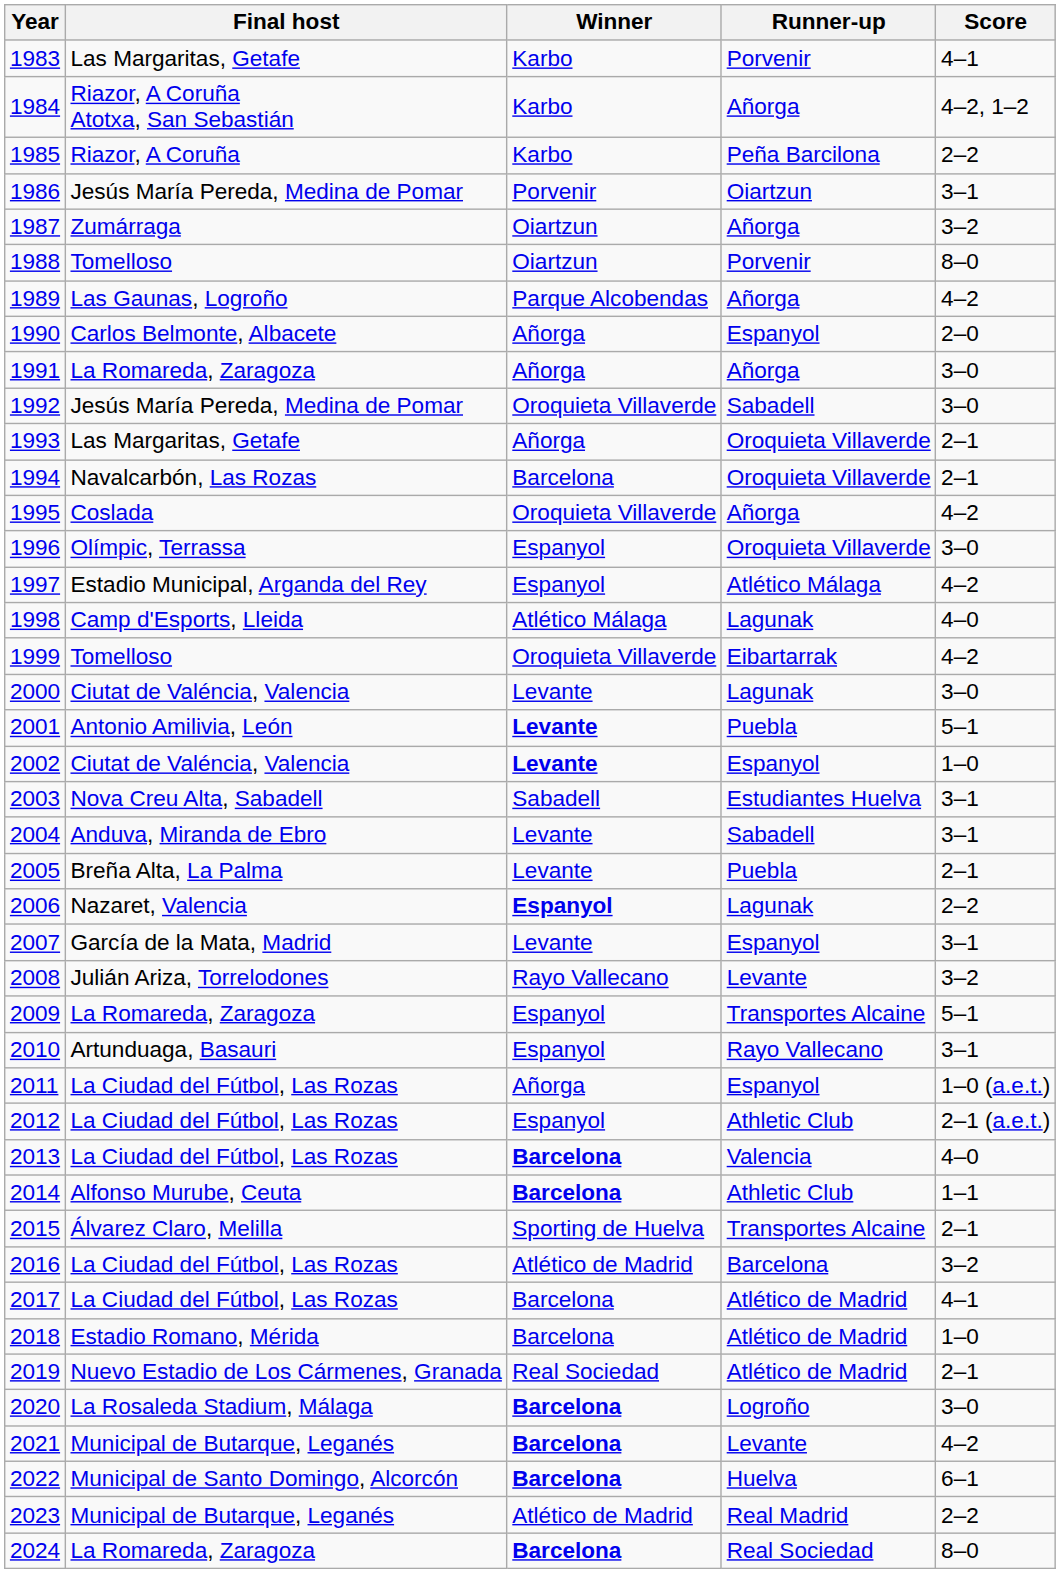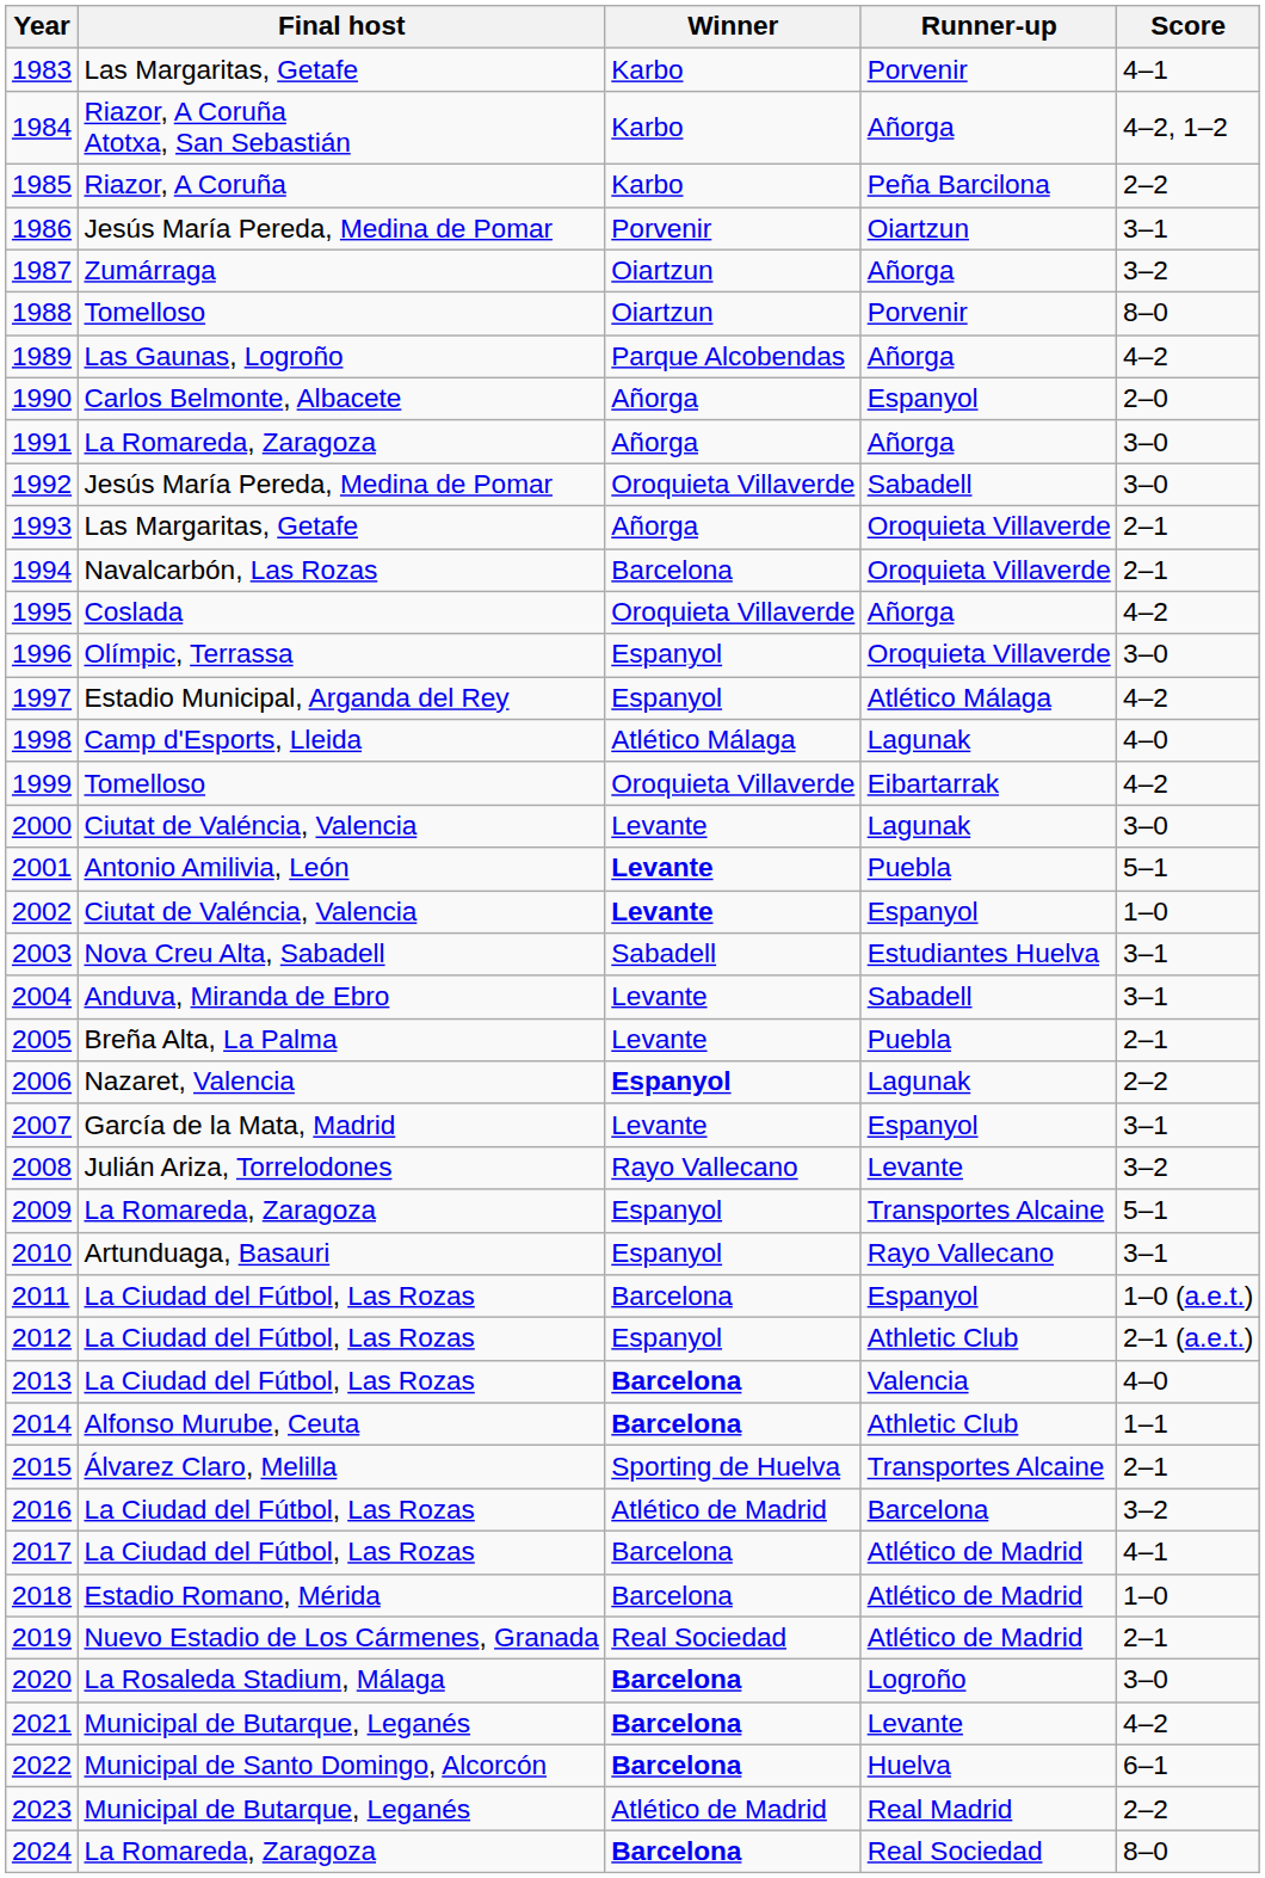 <table class="wikitable">
 <tr>
 <th>Year</th>
 <th>Final host</th>
 <th>Winner</th>
 <th>Runner-up</th>
 <th>Score</th>
 </tr>
 <tr>
 <td><a href='#'>1983</a></td>
 <td>Las Margaritas, <a href='#'>Getafe</a></td>
 <td><a href='#'>Karbo</a></td>
 <td><a href='#'>Porvenir</a></td>
 <td>4–1</td>
 </tr>
 <tr>
 <td><a href='#'>1984</a></td>
 <td><a href='#'>Riazor</a>, <a href='#'>A Coruña</a><br><a href='#'>Atotxa</a>, <a href='#'>San Sebastián</a></td>
 <td><a href='#'>Karbo</a></td>
 <td><a href='#'>Añorga</a></td>
 <td>4–2, 1–2</td>
 </tr>
 <tr>
 <td><a href='#'>1985</a></td>
 <td><a href='#'>Riazor</a>, <a href='#'>A Coruña</a></td>
 <td><a href='#'>Karbo</a></td>
 <td><a href='#'>Peña Barcilona</a></td>
 <td>2–2 </td>
 </tr>
 <tr>
 <td><a href='#'>1986</a></td>
 <td>Jesús María Pereda, <a href='#'>Medina de Pomar</a></td>
 <td><a href='#'>Porvenir</a></td>
 <td><a href='#'>Oiartzun</a></td>
 <td>3–1</td>
 </tr>
 <tr>
 <td><a href='#'>1987</a></td>
 <td><a href='#'>Zumárraga</a></td>
 <td><a href='#'>Oiartzun</a></td>
 <td><a href='#'>Añorga</a></td>
 <td>3–2</td>
 </tr>
 <tr>
 <td><a href='#'>1988</a></td>
 <td><a href='#'>Tomelloso</a></td>
 <td><a href='#'>Oiartzun</a></td>
 <td><a href='#'>Porvenir</a></td>
 <td>8–0</td>
 </tr>
 <tr>
 <td><a href='#'>1989</a></td>
 <td><a href='#'>Las Gaunas</a>, <a href='#'>Logroño</a></td>
 <td><a href='#'>Parque Alcobendas</a></td>
 <td><a href='#'>Añorga</a></td>
 <td>4–2</td>
 </tr>
 <tr>
 <td><a href='#'>1990</a></td>
 <td><a href='#'>Carlos Belmonte</a>, <a href='#'>Albacete</a></td>
 <td><a href='#'>Añorga</a></td>
 <td><a href='#'>Espanyol</a></td>
 <td>2–0</td>
 </tr>
 <tr>
 <td><a href='#'>1991</a></td>
 <td><a href='#'>La Romareda</a>, <a href='#'>Zaragoza</a></td>
 <td><a href='#'>Añorga</a></td>
 <td><a href='#'>Añorga</a></td>
 <td>3–0</td>
 </tr>
 <tr>
 <td><a href='#'>1992</a></td>
 <td>Jesús María Pereda, <a href='#'>Medina de Pomar</a></td>
 <td><a href='#'>Oroquieta Villaverde</a></td>
 <td><a href='#'>Sabadell</a></td>
 <td>3–0</td>
 </tr>
 <tr>
 <td><a href='#'>1993</a></td>
 <td>Las Margaritas, <a href='#'>Getafe</a></td>
 <td><a href='#'>Añorga</a></td>
 <td><a href='#'>Oroquieta Villaverde</a></td>
 <td>2–1</td>
 </tr>
 <tr>
 <td><a href='#'>1994</a></td>
 <td>Navalcarbón, <a href='#'>Las Rozas</a></td>
 <td><a href='#'>Barcelona</a></td>
 <td><a href='#'>Oroquieta Villaverde</a></td>
 <td>2–1</td>
 </tr>
 <tr>
 <td><a href='#'>1995</a></td>
 <td><a href='#'>Coslada</a></td>
 <td><a href='#'>Oroquieta Villaverde</a></td>
 <td><a href='#'>Añorga</a></td>
 <td>4–2</td>
 </tr>
 <tr>
 <td><a href='#'>1996</a></td>
 <td><a href='#'>Olímpic</a>, <a href='#'>Terrassa</a></td>
 <td><a href='#'>Espanyol</a></td>
 <td><a href='#'>Oroquieta Villaverde</a></td>
 <td>3–0</td>
 </tr>
 <tr>
 <td><a href='#'>1997</a></td>
 <td>Estadio Municipal, <a href='#'>Arganda del Rey</a></td>
 <td><a href='#'>Espanyol</a></td>
 <td><a href='#'>Atlético Málaga</a></td>
 <td>4–2</td>
 </tr>
 <tr>
 <td><a href='#'>1998</a></td>
 <td><a href='#'>Camp d'Esports</a>, <a href='#'>Lleida</a></td>
 <td><a href='#'>Atlético Málaga</a></td>
 <td><a href='#'>Lagunak</a></td>
 <td>4–0</td>
 </tr>
 <tr>
 <td><a href='#'>1999</a></td>
 <td><a href='#'>Tomelloso</a></td>
 <td><a href='#'>Oroquieta Villaverde</a></td>
 <td><a href='#'>Eibartarrak</a></td>
 <td>4–2</td>
 </tr>
 <tr>
 <td><a href='#'>2000</a></td>
 <td><a href='#'>Ciutat de Valéncia</a>, <a href='#'>Valencia</a></td>
 <td><a href='#'>Levante</a></td>
 <td><a href='#'>Lagunak</a></td>
 <td>3–0</td>
 </tr>
 <tr>
 <td><a href='#'>2001</a></td>
 <td><a href='#'>Antonio Amilivia</a>, <a href='#'>León</a></td>
 <td><strong><a href='#'>Levante</a></strong></td>
 <td><a href='#'>Puebla</a></td>
 <td>5–1</td>
 </tr>
 <tr>
 <td><a href='#'>2002</a></td>
 <td><a href='#'>Ciutat de Valéncia</a>, <a href='#'>Valencia</a></td>
 <td><strong><a href='#'>Levante</a></strong></td>
 <td><a href='#'>Espanyol</a></td>
 <td>1–0</td>
 </tr>
 <tr>
 <td><a href='#'>2003</a></td>
 <td><a href='#'>Nova Creu Alta</a>, <a href='#'>Sabadell</a></td>
 <td><a href='#'>Sabadell</a></td>
 <td><a href='#'>Estudiantes Huelva</a></td>
 <td>3–1</td>
 </tr>
 <tr>
 <td><a href='#'>2004</a></td>
 <td><a href='#'>Anduva</a>, <a href='#'>Miranda de Ebro</a></td>
 <td><a href='#'>Levante</a></td>
 <td><a href='#'>Sabadell</a></td>
 <td>3–1 </td>
 </tr>
 <tr>
 <td><a href='#'>2005</a></td>
 <td>Breña Alta, <a href='#'>La Palma</a></td>
 <td><a href='#'>Levante</a></td>
 <td><a href='#'>Puebla</a></td>
 <td>2–1</td>
 </tr>
 <tr>
 <td><a href='#'>2006</a></td>
 <td>Nazaret, <a href='#'>Valencia</a></td>
 <td><strong><a href='#'>Espanyol</a></strong></td>
 <td><a href='#'>Lagunak</a></td>
 <td>2–2 </td>
 </tr>
 <tr>
 <td><a href='#'>2007</a></td>
 <td>García de la Mata, <a href='#'>Madrid</a></td>
 <td><a href='#'>Levante</a></td>
 <td><a href='#'>Espanyol</a></td>
 <td>3–1</td>
 </tr>
 <tr>
 <td><a href='#'>2008</a></td>
 <td>Julián Ariza, <a href='#'>Torrelodones</a></td>
 <td><a href='#'>Rayo Vallecano</a></td>
 <td><a href='#'>Levante</a></td>
 <td>3–2</td>
 </tr>
 <tr>
 <td><a href='#'>2009</a></td>
 <td><a href='#'>La Romareda</a>, <a href='#'>Zaragoza</a></td>
 <td><a href='#'>Espanyol</a></td>
 <td><a href='#'>Transportes Alcaine</a></td>
 <td>5–1</td>
 </tr>
 <tr>
 <td><a href='#'>2010</a></td>
 <td>Artunduaga, <a href='#'>Basauri</a></td>
 <td><a href='#'>Espanyol</a></td>
 <td><a href='#'>Rayo Vallecano</a></td>
 <td>3–1</td>
 </tr>
 <tr>
 <td><a href='#'>2011</a></td>
 <td><a href='#'>La Ciudad del Fútbol</a>, <a href='#'>Las Rozas</a></td>
-<td><a href='#'>Añorga</a></td>
+<td><a href='#'>Barcelona</a></td>
 <td><a href='#'>Espanyol</a></td>
 <td>1–0 (<a href='#'>a.e.t.</a>)</td>
 </tr>
 <tr>
 <td><a href='#'>2012</a></td>
 <td><a href='#'>La Ciudad del Fútbol</a>, <a href='#'>Las Rozas</a></td>
 <td><a href='#'>Espanyol</a></td>
 <td><a href='#'>Athletic Club</a></td>
 <td>2–1 (<a href='#'>a.e.t.</a>)</td>
 </tr>
 <tr>
 <td><a href='#'>2013</a></td>
 <td><a href='#'>La Ciudad del Fútbol</a>, <a href='#'>Las Rozas</a></td>
 <td><strong><a href='#'>Barcelona</a></strong></td>
 <td><a href='#'>Valencia</a></td>
 <td>4–0</td>
 </tr>
 <tr>
 <td><a href='#'>2014</a></td>
 <td><a href='#'>Alfonso Murube</a>, <a href='#'>Ceuta</a></td>
 <td><strong><a href='#'>Barcelona</a></strong></td>
 <td><a href='#'>Athletic Club</a></td>
 <td>1–1 </td>
 </tr>
 <tr>
 <td><a href='#'>2015</a></td>
 <td><a href='#'>Álvarez Claro</a>, <a href='#'>Melilla</a></td>
 <td><a href='#'>Sporting de Huelva</a></td>
 <td><a href='#'>Transportes Alcaine</a></td>
 <td>2–1</td>
 </tr>
 <tr>
 <td><a href='#'>2016</a></td>
 <td><a href='#'>La Ciudad del Fútbol</a>, <a href='#'>Las Rozas</a></td>
 <td><a href='#'>Atlético de Madrid</a></td>
 <td><a href='#'>Barcelona</a></td>
 <td>3–2</td>
 </tr>
 <tr>
 <td><a href='#'>2017</a></td>
 <td><a href='#'>La Ciudad del Fútbol</a>, <a href='#'>Las Rozas</a></td>
 <td><a href='#'>Barcelona</a></td>
 <td><a href='#'>Atlético de Madrid</a></td>
 <td>4–1</td>
 </tr>
 <tr>
 <td><a href='#'>2018</a></td>
 <td><a href='#'>Estadio Romano</a>, <a href='#'>Mérida</a></td>
 <td><a href='#'>Barcelona</a></td>
 <td><a href='#'>Atlético de Madrid</a></td>
 <td>1–0 </td>
 </tr>
 <tr>
 <td><a href='#'>2019</a></td>
 <td><a href='#'>Nuevo Estadio de Los Cármenes</a>, <a href='#'>Granada</a></td>
 <td><a href='#'>Real Sociedad</a></td>
 <td><a href='#'>Atlético de Madrid</a></td>
 <td>2–1</td>
 </tr>
 <tr>
 <td><a href='#'>2020</a></td>
 <td><a href='#'>La Rosaleda Stadium</a>, <a href='#'>Málaga</a></td>
 <td><strong><a href='#'>Barcelona</a></strong></td>
 <td><a href='#'>Logroño</a></td>
 <td>3–0</td>
 </tr>
 <tr>
 <td><a href='#'>2021</a></td>
 <td><a href='#'>Municipal de Butarque</a>, <a href='#'>Leganés</a></td>
 <td><strong><a href='#'>Barcelona</a></strong></td>
 <td><a href='#'>Levante</a></td>
 <td>4–2</td>
 </tr>
 <tr>
 <td><a href='#'>2022</a></td>
 <td><a href='#'>Municipal de Santo Domingo</a>, <a href='#'>Alcorcón</a></td>
 <td><strong><a href='#'>Barcelona</a></strong></td>
 <td><a href='#'>Huelva</a></td>
 <td>6–1</td>
 </tr>
 <tr>
 <td><a href='#'>2023</a></td>
 <td><a href='#'>Municipal de Butarque</a>, <a href='#'>Leganés</a></td>
 <td><a href='#'>Atlético de Madrid</a></td>
 <td><a href='#'>Real Madrid</a></td>
 <td>2–2 </td>
 </tr>
 <tr>
 <td><a href='#'>2024</a></td>
 <td><a href='#'>La Romareda</a>, <a href='#'>Zaragoza</a></td>
 <td><strong><a href='#'>Barcelona</a></strong></td>
 <td><a href='#'>Real Sociedad</a></td>
 <td>8–0</td>
 </tr>
 </table>
